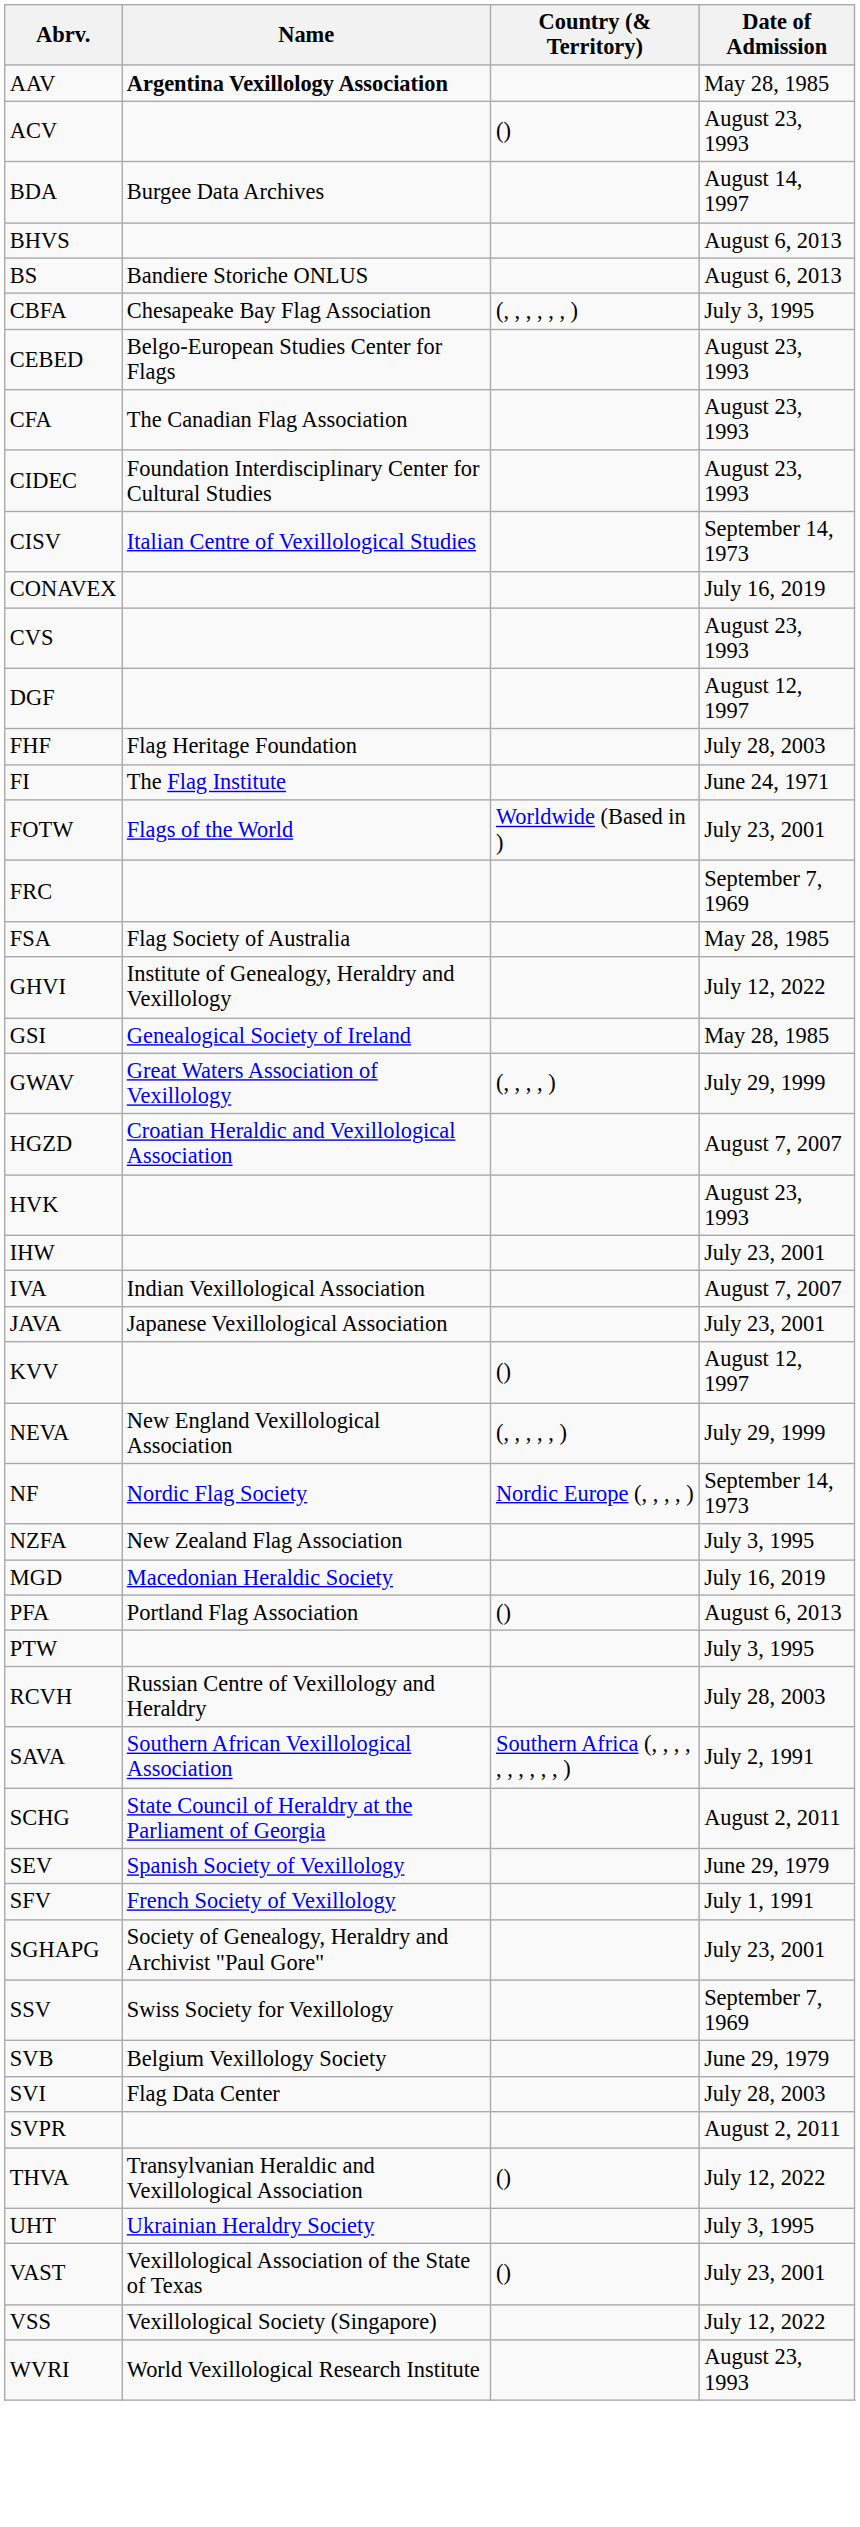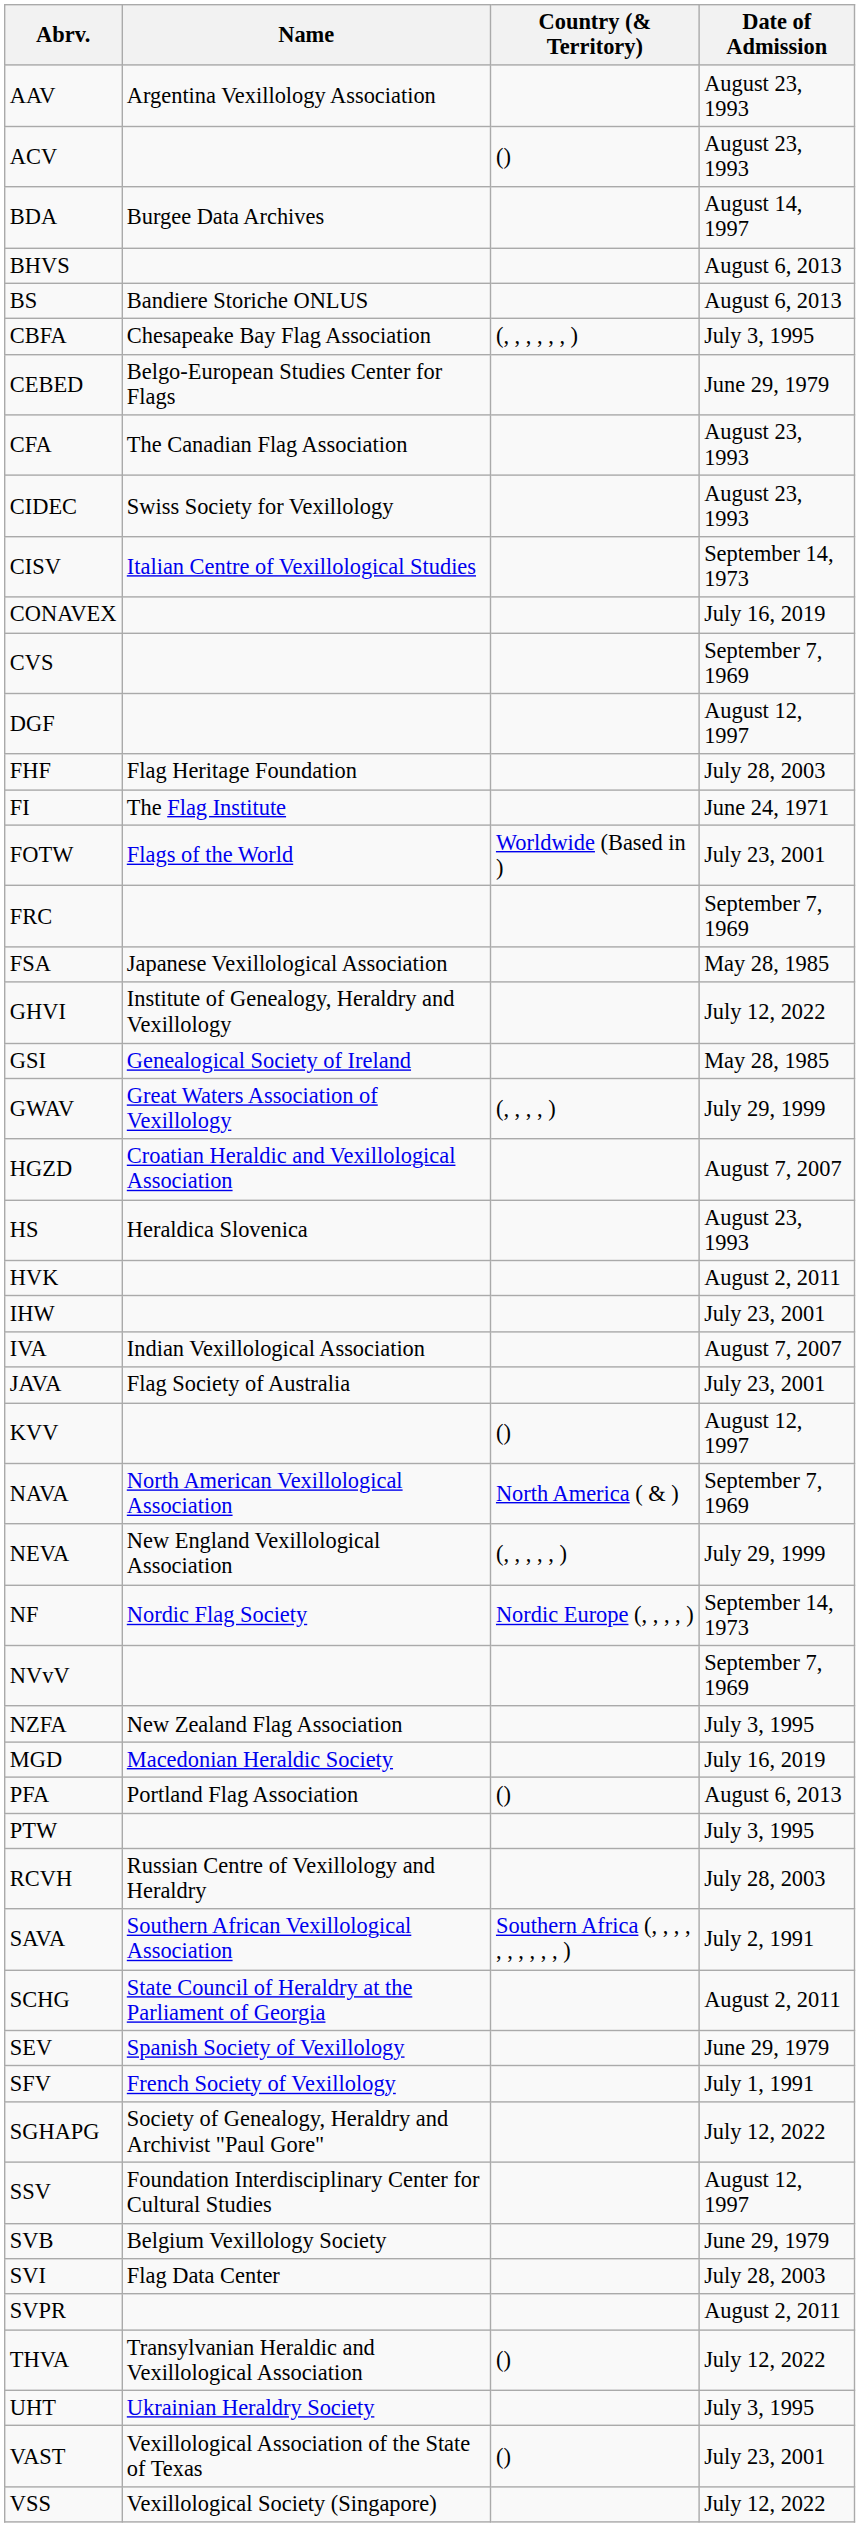 <table class="wikitable sortable">
 <tr>
 <th>Abrv.</th>
 <th>Name</th>
 <th>Country (& Territory)</th>
 <th>Date of Admission</th>
 </tr>
 <tr>
 <td>AAV</td>
-<td><strong> Argentina Vexillology Association</strong></td>
+<td> Argentina Vexillology Association</td>
 <td></td>
-<td>May 28, 1985</td>
+<td>August 23, 1993</td>
 </tr>
 <tr>
 <td>ACV</td>
 <td> </td>
 <td> ()</td>
 <td>August 23, 1993</td>
 </tr>
 <tr>
 <td>BDA</td>
 <td> Burgee Data Archives</td>
 <td></td>
 <td>August 14, 1997</td>
 </tr>
 <tr>
 <td>BHVS</td>
 <td> </td>
 <td></td>
 <td>August 6, 2013</td>
 </tr>
 <tr>
 <td>BS</td>
 <td> Bandiere Storiche ONLUS</td>
 <td></td>
 <td>August 6, 2013</td>
 </tr>
 <tr>
 <td>CBFA</td>
 <td> Chesapeake Bay Flag Association</td>
 <td> (, , , , , , )</td>
 <td>July 3, 1995</td>
 </tr>
 <tr>
 <td>CEBED</td>
 <td> Belgo-European Studies Center for Flags</td>
 <td></td>
-<td>August 23, 1993</td>
+<td>June 29, 1979</td>
 </tr>
 <tr>
 <td>CFA</td>
 <td> The Canadian Flag Association</td>
 <td></td>
 <td>August 23, 1993</td>
 </tr>
 <tr>
 <td>CIDEC</td>
-<td> Foundation Interdisciplinary Center for Cultural Studies</td>
+<td> Swiss Society for Vexillology</td>
 <td></td>
 <td>August 23, 1993</td>
 </tr>
 <tr>
 <td>CISV</td>
 <td> <a href='#'>Italian Centre of Vexillological Studies</a></td>
 <td></td>
 <td>September 14, 1973</td>
 </tr>
 <tr>
 <td>CONAVEX</td>
 <td> </td>
 <td></td>
 <td>July 16, 2019</td>
 </tr>
 <tr>
 <td>CVS</td>
 <td> </td>
 <td></td>
-<td>August 23, 1993</td>
+<td>September 7, 1969</td>
 </tr>
 <tr>
 <td>DGF</td>
 <td> </td>
 <td></td>
 <td>August 12, 1997</td>
 </tr>
 <tr>
 <td>FHF</td>
 <td> Flag Heritage Foundation</td>
 <td></td>
 <td>July 28, 2003</td>
 </tr>
 <tr>
 <td>FI</td>
 <td> The <a href='#'>Flag Institute</a></td>
 <td></td>
 <td>June 24, 1971</td>
 </tr>
 <tr>
 <td>FOTW</td>
 <td> <a href='#'>Flags of the World</a></td>
 <td><a href='#'>Worldwide</a> (Based in )</td>
 <td>July 23, 2001</td>
 </tr>
 <tr>
 <td>FRC</td>
 <td> </td>
 <td></td>
 <td>September 7, 1969</td>
 </tr>
 <tr>
 <td>FSA</td>
-<td> Flag Society of Australia</td>
+<td> Japanese Vexillological Association</td>
 <td></td>
 <td>May 28, 1985</td>
 </tr>
 <tr>
 <td>GHVI</td>
 <td>Institute of Genealogy, Heraldry and Vexillology</td>
 <td></td>
 <td>July 12, 2022</td>
 </tr>
 <tr>
 <td>GSI</td>
 <td> <a href='#'>Genealogical Society of Ireland</a></td>
 <td></td>
 <td>May 28, 1985</td>
 </tr>
 <tr>
 <td>GWAV</td>
 <td> <a href='#'>Great Waters Association of Vexillology</a></td>
 <td> (, , , , )</td>
 <td>July 29, 1999</td>
 </tr>
 <tr>
 <td>HGZD</td>
 <td><a href='#'>Croatian Heraldic and Vexillological Association</a></td>
 <td></td>
 <td>August 7, 2007</td>
 </tr>
 <tr>
+<td>HS</td>
+<td> Heraldica Slovenica</td>
+<td></td>
+<td>August 23, 1993</td>
+</tr>
+<tr>
 <td>HVK</td>
 <td></td>
 <td></td>
-<td>August 23, 1993</td>
+<td>August 2, 2011</td>
 </tr>
 <tr>
 <td>IHW</td>
 <td> </td>
 <td></td>
 <td>July 23, 2001</td>
 </tr>
 <tr>
 <td>IVA</td>
 <td> Indian Vexillological Association</td>
 <td></td>
 <td>August 7, 2007</td>
 </tr>
 <tr>
 <td>JAVA</td>
-<td> Japanese Vexillological Association</td>
+<td> Flag Society of Australia</td>
 <td></td>
 <td>July 23, 2001</td>
 </tr>
 <tr>
 <td>KVV</td>
 <td> </td>
 <td> ()</td>
 <td>August 12, 1997</td>
+</tr>
+<tr>
+<td>NAVA</td>
+<td> <a href='#'>North American Vexillological Association</a></td>
+<td><a href='#'>North America</a> ( & )</td>
+<td>September 7, 1969</td>
 </tr>
 <tr>
 <td>NEVA</td>
 <td> New England Vexillological Association</td>
 <td> (, , , , , )</td>
 <td>July 29, 1999</td>
 </tr>
 <tr>
 <td>NF</td>
 <td> <a href='#'>Nordic Flag Society</a></td>
 <td> <a href='#'>Nordic Europe</a> (, , , , )</td>
 <td>September 14, 1973</td>
+</tr>
+<tr>
+<td>NVvV</td>
+<td> </td>
+<td></td>
+<td>September 7, 1969</td>
 </tr>
 <tr>
 <td>NZFA</td>
 <td> New Zealand Flag Association</td>
 <td></td>
 <td>July 3, 1995</td>
 </tr>
 <tr>
 <td>MGD</td>
 <td> <a href='#'>Macedonian Heraldic Society</a></td>
 <td></td>
 <td>July 16, 2019</td>
 </tr>
 <tr>
 <td>PFA</td>
 <td> Portland Flag Association</td>
 <td> ()</td>
 <td>August 6, 2013</td>
 </tr>
 <tr>
 <td>PTW</td>
 <td> </td>
 <td></td>
 <td>July 3, 1995</td>
 </tr>
 <tr>
 <td>RCVH</td>
 <td> Russian Centre of Vexillology and Heraldry</td>
 <td></td>
 <td>July 28, 2003</td>
 </tr>
 <tr>
 <td>SAVA</td>
 <td> <a href='#'>Southern African Vexillological Association</a></td>
 <td> <a href='#'>Southern Africa</a> (, , , , ,  , , , , , )</td>
 <td>July 2, 1991</td>
 </tr>
 <tr>
 <td>SCHG</td>
 <td> <a href='#'>State Council of Heraldry at the Parliament of Georgia</a></td>
 <td></td>
 <td>August 2, 2011</td>
 </tr>
 <tr>
 <td>SEV</td>
 <td> <a href='#'>Spanish Society of Vexillology</a></td>
 <td></td>
 <td>June 29, 1979</td>
 </tr>
 <tr>
 <td>SFV</td>
 <td> <a href='#'>French Society of Vexillology</a></td>
 <td></td>
 <td>July 1, 1991</td>
 </tr>
 <tr>
 <td>SGHAPG</td>
 <td> Society of Genealogy, Heraldry and Archivist "Paul Gore"</td>
 <td></td>
-<td>July 23, 2001</td>
+<td>July 12, 2022</td>
 </tr>
 <tr>
 <td>SSV</td>
-<td> Swiss Society for Vexillology</td>
+<td> Foundation Interdisciplinary Center for Cultural Studies</td>
 <td></td>
-<td>September 7, 1969</td>
+<td>August 12, 1997</td>
 </tr>
 <tr>
 <td>SVB</td>
 <td> Belgium Vexillology Society</td>
 <td></td>
 <td>June 29, 1979</td>
 </tr>
 <tr>
 <td>SVI</td>
 <td> Flag Data Center</td>
 <td></td>
 <td>July 28, 2003</td>
 </tr>
 <tr>
 <td>SVPR</td>
 <td> </td>
 <td></td>
 <td>August 2, 2011</td>
 </tr>
 <tr>
 <td>THVA</td>
 <td>Transylvanian Heraldic and Vexillological Association</td>
 <td> ()</td>
 <td>July 12, 2022</td>
 </tr>
 <tr>
 <td>UHT</td>
 <td> <a href='#'>Ukrainian Heraldry Society</a></td>
 <td></td>
 <td>July 3, 1995</td>
 </tr>
 <tr>
 <td>VAST</td>
 <td> Vexillological Association of the State of Texas</td>
 <td> ()</td>
 <td>July 23, 2001<br></td>
 </tr>
 <tr>
 <td>VSS</td>
 <td>Vexillological Society (Singapore)</td>
 <td></td>
 <td>July 12, 2022</td>
 </tr>
-<tr>
-<td>WVRI</td>
-<td> World Vexillological Research Institute</td>
-<td></td>
-<td>August 23, 1993</td>
-</tr>
 </table>
